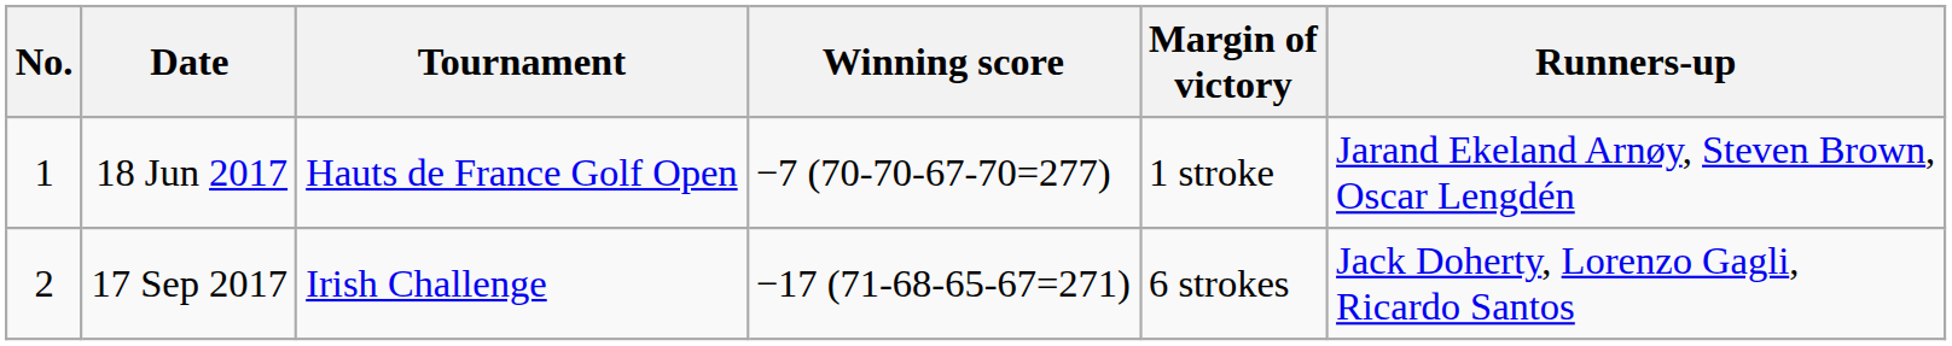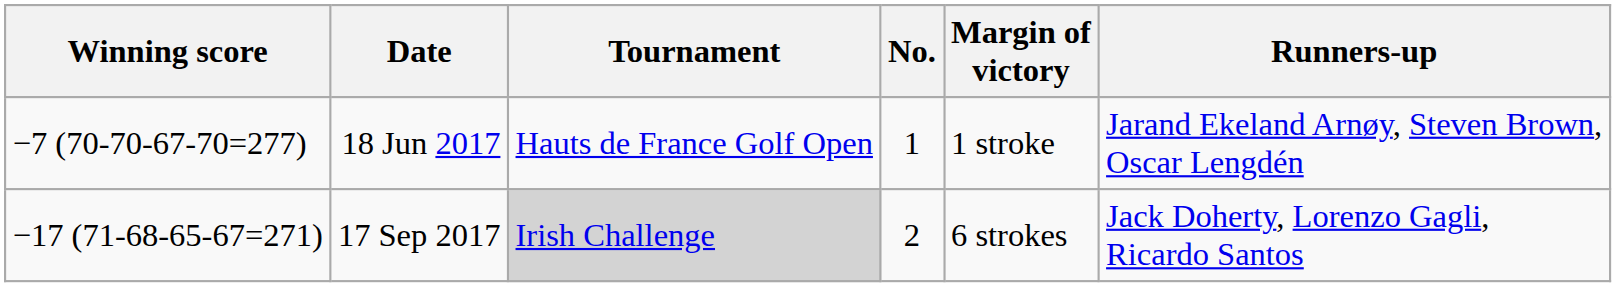 <table class="wikitable" style="font-size:95%;">
 <tr>
-<th>No.</th>
+<th>Winning score</th>
 <th>Date</th>
 <th>Tournament</th>
-<th>Winning score</th>
+<th>No.</th>
 <th>Margin of<br>victory</th>
 <th>Runners-up</th>
 </tr>
 <tr>
-<td align=center>1</td>
+<td>−7 (70-70-67-70=277)</td>
 <td align=right>18 Jun <a href='#'>2017</a></td>
 <td><a href='#'>Hauts de France Golf Open</a></td>
-<td>−7 (70-70-67-70=277)</td>
+<td align=center>1</td>
 <td>1 stroke</td>
 <td> <a href='#'>Jarand Ekeland Arnøy</a>,  <a href='#'>Steven Brown</a>,<br> <a href='#'>Oscar Lengdén</a></td>
 </tr>
 <tr>
+<td>−17 (71-68-65-67=271)</td>
+<td align=right>17 Sep 2017</td>
+<td style="background: lightgrey;"><a href='#'>Irish Challenge</a></td>
 <td align=center>2</td>
-<td align=right>17 Sep 2017</td>
-<td><a href='#'>Irish Challenge</a></td>
-<td>−17 (71-68-65-67=271)</td>
 <td>6 strokes</td>
 <td> <a href='#'>Jack Doherty</a>,  <a href='#'>Lorenzo Gagli</a>,<br> <a href='#'>Ricardo Santos</a></td>
 </tr>
 </table>
